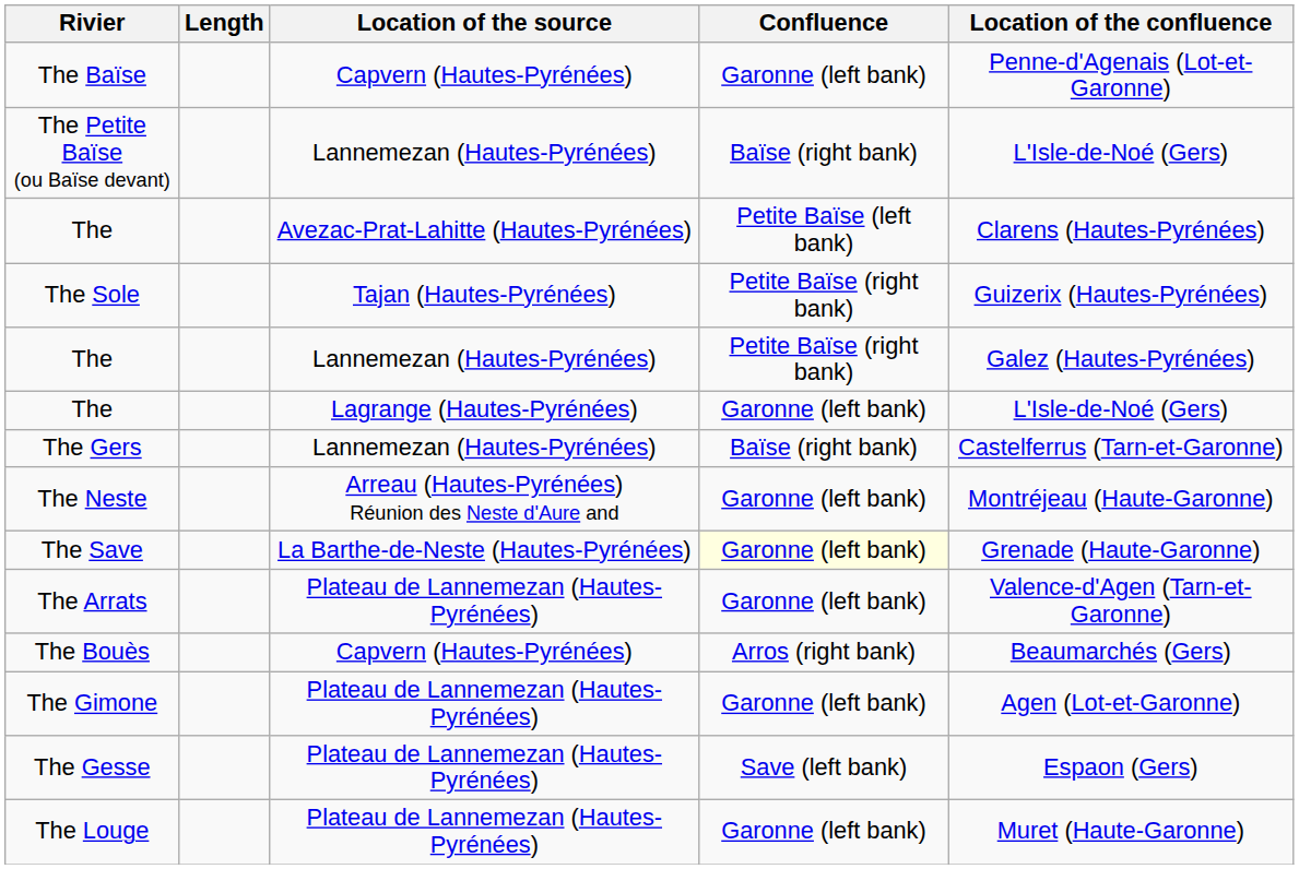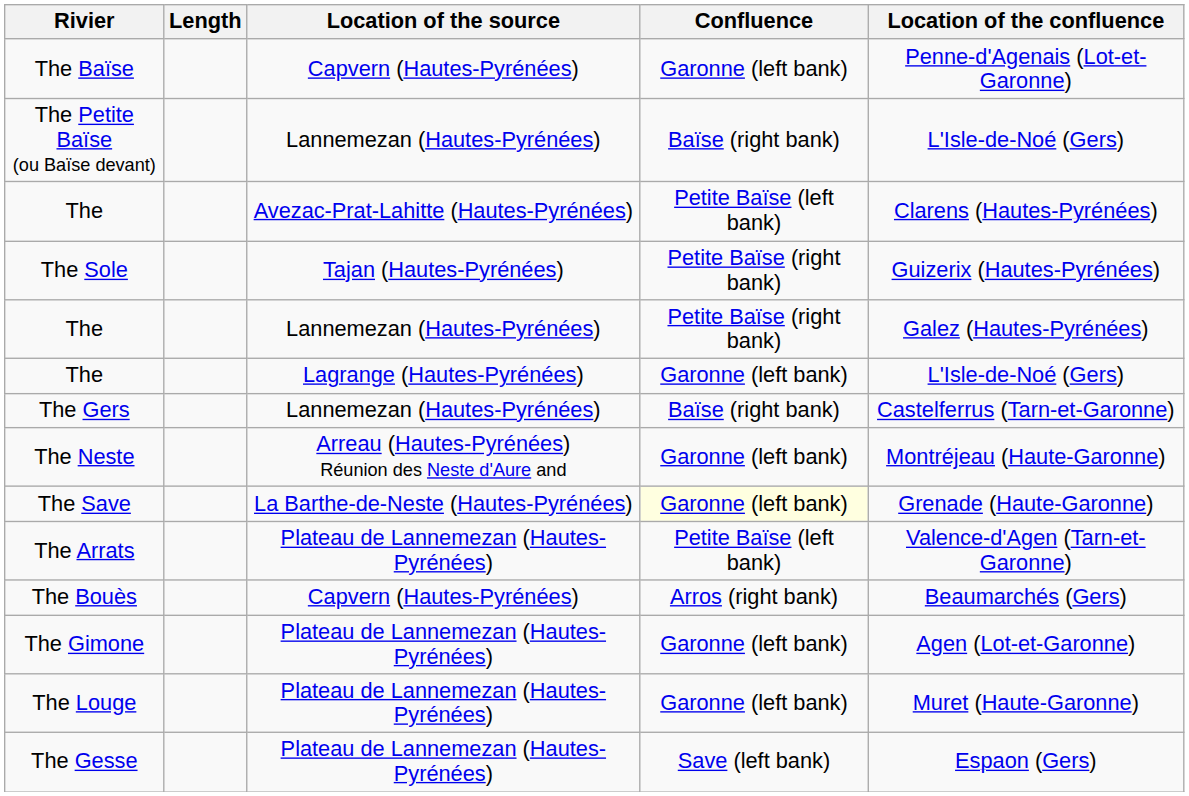 <table class="wikitable sortable centre" style="text-align:center;">
 <tr>
 <th>Rivier</th>
 <th>Length</th>
 <th>Location of the source</th>
 <th>Confluence</th>
 <th>Location of the confluence</th>
 </tr>
 <tr>
 <td>The <a href='#'>Baïse</a></td>
 <td></td>
 <td><a href='#'>Capvern</a> (<a href='#'>Hautes-Pyrénées</a>)</td>
 <td><a href='#'>Garonne</a> (left bank)</td>
 <td><a href='#'>Penne-d'Agenais</a> (<a href='#'>Lot-et-Garonne</a>)</td>
 </tr>
 <tr>
 <td>The <a href='#'>Petite Baïse</a> <br><small>(ou Baïse devant) </small></td>
 <td></td>
 <td>Lannemezan (<a href='#'>Hautes-Pyrénées</a>)</td>
 <td><a href='#'>Baïse</a> (right bank)</td>
 <td><a href='#'>L'Isle-de-Noé</a> (<a href='#'>Gers</a>)</td>
 </tr>
 <tr>
 <td>The </td>
 <td></td>
 <td><a href='#'>Avezac-Prat-Lahitte</a> (<a href='#'>Hautes-Pyrénées</a>)</td>
 <td><a href='#'>Petite Baïse</a> (left bank)</td>
 <td><a href='#'>Clarens</a> (<a href='#'>Hautes-Pyrénées</a>)</td>
 </tr>
 <tr>
 <td>The <a href='#'>Sole</a></td>
 <td></td>
 <td><a href='#'>Tajan</a> (<a href='#'>Hautes-Pyrénées</a>)</td>
 <td><a href='#'>Petite Baïse</a> (right bank)</td>
 <td><a href='#'>Guizerix</a> (<a href='#'>Hautes-Pyrénées</a>)</td>
 </tr>
 <tr>
 <td>The </td>
 <td></td>
 <td>Lannemezan (<a href='#'>Hautes-Pyrénées</a>)</td>
 <td><a href='#'>Petite Baïse</a> (right bank)</td>
 <td><a href='#'>Galez</a> (<a href='#'>Hautes-Pyrénées</a>)</td>
 </tr>
 <tr>
 <td>The </td>
 <td></td>
 <td><a href='#'>Lagrange</a> (<a href='#'>Hautes-Pyrénées</a>)</td>
 <td><a href='#'>Garonne</a> (left bank)</td>
 <td><a href='#'>L'Isle-de-Noé</a> (<a href='#'>Gers</a>)</td>
 </tr>
 <tr>
 <td>The <a href='#'>Gers</a></td>
 <td></td>
 <td>Lannemezan (<a href='#'>Hautes-Pyrénées</a>)</td>
 <td><a href='#'>Baïse</a> (right bank)</td>
 <td><a href='#'>Castelferrus</a> (<a href='#'>Tarn-et-Garonne</a>)</td>
 </tr>
 <tr>
 <td>The <a href='#'>Neste</a></td>
 <td></td>
 <td><a href='#'>Arreau</a> (<a href='#'>Hautes-Pyrénées</a>)<br><small>Réunion des <a href='#'>Neste d'Aure</a> and </small></td>
 <td><a href='#'>Garonne</a> (left bank)</td>
 <td><a href='#'>Montréjeau</a> (<a href='#'>Haute-Garonne</a>)</td>
 </tr>
 <tr>
 <td>The <a href='#'>Save</a></td>
 <td></td>
 <td><a href='#'>La Barthe-de-Neste</a> (<a href='#'>Hautes-Pyrénées</a>)</td>
 <td style="background: lightyellow;"><a href='#'>Garonne</a> (left bank)</td>
 <td><a href='#'>Grenade</a> (<a href='#'>Haute-Garonne</a>)</td>
 </tr>
 <tr>
 <td>The <a href='#'>Arrats</a></td>
 <td></td>
 <td><a href='#'>Plateau de Lannemezan</a> (<a href='#'>Hautes-Pyrénées</a>)</td>
-<td><a href='#'>Garonne</a> (left bank)</td>
+<td><a href='#'>Petite Baïse</a> (left bank)</td>
 <td><a href='#'>Valence-d'Agen</a> (<a href='#'>Tarn-et-Garonne</a>)</td>
 </tr>
 <tr>
 <td>The <a href='#'>Bouès</a></td>
 <td></td>
 <td><a href='#'>Capvern</a> (<a href='#'>Hautes-Pyrénées</a>)</td>
 <td><a href='#'>Arros</a> (right bank)</td>
 <td><a href='#'>Beaumarchés</a> (<a href='#'>Gers</a>)</td>
 </tr>
 <tr>
 <td>The <a href='#'>Gimone</a></td>
 <td></td>
 <td><a href='#'>Plateau de Lannemezan</a> (<a href='#'>Hautes-Pyrénées</a>)</td>
 <td><a href='#'>Garonne</a> (left bank)</td>
 <td><a href='#'>Agen</a> (<a href='#'>Lot-et-Garonne</a>)</td>
 </tr>
 <tr>
+<td>The <a href='#'>Louge</a></td>
+<td></td>
+<td><a href='#'>Plateau de Lannemezan</a> (<a href='#'>Hautes-Pyrénées</a>)</td>
+<td><a href='#'>Garonne</a> (left bank)</td>
+<td><a href='#'>Muret</a> (<a href='#'>Haute-Garonne</a>)</td>
+</tr>
+<tr>
 <td>The <a href='#'>Gesse</a></td>
 <td></td>
 <td><a href='#'>Plateau de Lannemezan</a> (<a href='#'>Hautes-Pyrénées</a>)</td>
 <td><a href='#'>Save</a> (left bank)</td>
 <td><a href='#'>Espaon</a> (<a href='#'>Gers</a>)</td>
 </tr>
-<tr>
-<td>The <a href='#'>Louge</a></td>
-<td></td>
-<td><a href='#'>Plateau de Lannemezan</a> (<a href='#'>Hautes-Pyrénées</a>)</td>
-<td><a href='#'>Garonne</a> (left bank)</td>
-<td><a href='#'>Muret</a> (<a href='#'>Haute-Garonne</a>)</td>
-</tr>
 </table>
